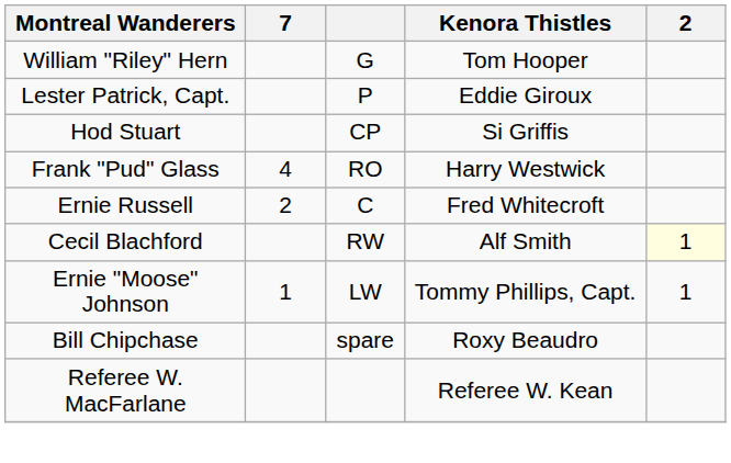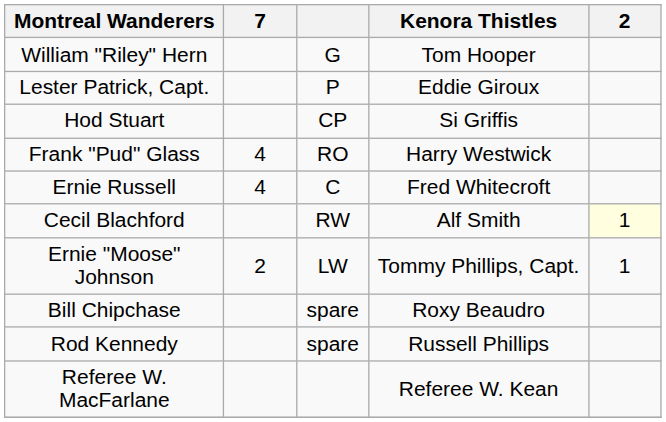 <table class="wikitable" style="text-align:center;">
 <tr>
 <th style="width:10em">Montreal Wanderers</th>
 <th style="width:3em">7</th>
 <th style="width:3em"></th>
 <th style="width:10em">Kenora Thistles</th>
 <th style="width:3em">2</th>
 </tr>
 <tr>
 <td>William "Riley" Hern</td>
 <td></td>
 <td>G</td>
 <td>Tom Hooper</td>
 <td></td>
 </tr>
 <tr>
 <td>Lester Patrick, Capt.</td>
 <td></td>
 <td>P</td>
 <td>Eddie Giroux</td>
 <td></td>
 </tr>
 <tr>
 <td>Hod Stuart</td>
 <td></td>
 <td>CP</td>
 <td>Si Griffis</td>
 <td></td>
 </tr>
 <tr>
 <td>Frank "Pud" Glass</td>
 <td>4</td>
 <td>RO</td>
 <td>Harry Westwick</td>
 <td></td>
 </tr>
 <tr>
 <td>Ernie Russell</td>
-<td>2</td>
+<td>4</td>
 <td>C</td>
 <td>Fred Whitecroft</td>
 <td></td>
 </tr>
 <tr>
 <td>Cecil Blachford</td>
 <td></td>
 <td>RW</td>
 <td>Alf Smith</td>
 <td style="background: lightyellow;">1</td>
 </tr>
 <tr>
 <td>Ernie "Moose" Johnson</td>
-<td>1</td>
+<td>2</td>
 <td>LW</td>
 <td>Tommy Phillips, Capt.</td>
 <td>1</td>
 </tr>
 <tr>
 <td>Bill Chipchase</td>
 <td></td>
 <td>spare</td>
 <td>Roxy Beaudro</td>
 <td></td>
 </tr>
 <tr>
+<td>Rod Kennedy</td>
+<td></td>
+<td>spare</td>
+<td>Russell Phillips</td>
+<td></td>
+</tr>
+<tr>
 <td>Referee W. MacFarlane</td>
 <td></td>
 <td></td>
 <td>Referee W. Kean</td>
 <td></td>
 </tr>
 <tr>
 </tr>
 </table>
